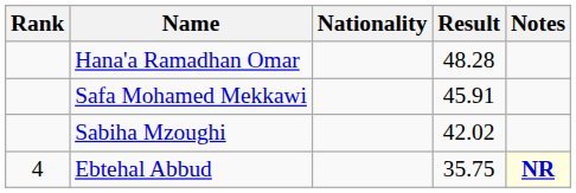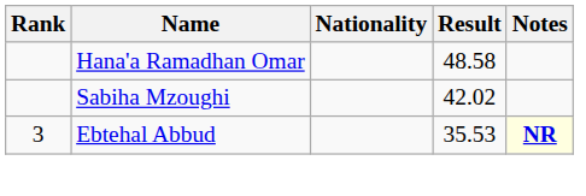 <table class="wikitable sortable" style="text-align:center">
 <tr>
 <th>Rank</th>
 <th>Name</th>
 <th>Nationality</th>
 <th>Result</th>
 <th>Notes</th>
 </tr>
 <tr>
 <td></td>
 <td align=left><a href='#'>Hana'a Ramadhan Omar</a></td>
 <td align=left></td>
-<td>48.28</td>
-<td></td>
-</tr>
-<tr>
-<td></td>
-<td align=left><a href='#'>Safa Mohamed Mekkawi</a></td>
-<td align=left></td>
-<td>45.91</td>
+<td>48.58</td>
 <td></td>
 </tr>
 <tr>
 <td></td>
 <td align=left><a href='#'>Sabiha Mzoughi</a></td>
 <td align=left></td>
 <td>42.02</td>
 <td></td>
 </tr>
 <tr>
-<td>4</td>
+<td>3</td>
 <td align=left><a href='#'>Ebtehal Abbud</a></td>
 <td align=left></td>
-<td>35.75</td>
+<td>35.53</td>
 <td style="background: lightyellow;"><strong><a href='#'>NR</a></strong></td>
 </tr>
 </table>
